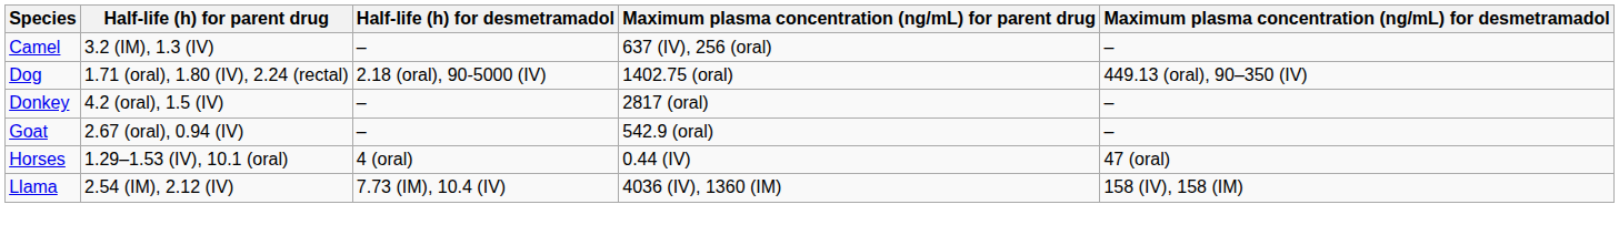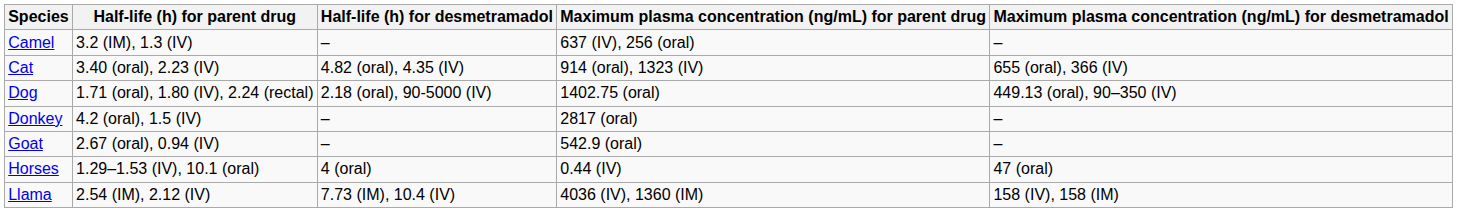 <table class=wikitable>
 <tr>
 <th>Species</th>
 <th>Half-life (h) for parent drug</th>
 <th>Half-life (h) for desmetramadol</th>
 <th>Maximum plasma concentration (ng/mL) for parent drug</th>
 <th>Maximum plasma concentration (ng/mL) for desmetramadol</th>
 </tr>
 <tr>
 <td><a href='#'>Camel</a></td>
 <td>3.2 (IM), 1.3 (IV)</td>
 <td>–</td>
 <td>637 (IV), 256 (oral)</td>
 <td>–</td>
+</tr>
+<tr>
+<td><a href='#'>Cat</a></td>
+<td>3.40 (oral), 2.23 (IV)</td>
+<td>4.82 (oral), 4.35 (IV)</td>
+<td>914 (oral), 1323 (IV)</td>
+<td>655 (oral), 366 (IV)</td>
 </tr>
 <tr>
 <td><a href='#'>Dog</a></td>
 <td>1.71 (oral), 1.80 (IV), 2.24 (rectal)</td>
 <td>2.18 (oral), 90-5000 (IV)</td>
 <td>1402.75 (oral)</td>
 <td>449.13 (oral), 90–350 (IV)</td>
 </tr>
 <tr>
 <td><a href='#'>Donkey</a></td>
 <td>4.2 (oral), 1.5 (IV)</td>
 <td>–</td>
 <td>2817 (oral)</td>
 <td>–</td>
 </tr>
 <tr>
 <td><a href='#'>Goat</a></td>
 <td>2.67 (oral), 0.94 (IV)</td>
 <td>–</td>
 <td>542.9 (oral)</td>
 <td>–</td>
 </tr>
 <tr>
 <td><a href='#'>Horses</a></td>
 <td>1.29–1.53 (IV), 10.1 (oral)</td>
 <td>4 (oral)</td>
 <td>0.44 (IV)</td>
 <td>47 (oral)</td>
 </tr>
 <tr>
 <td><a href='#'>Llama</a></td>
 <td>2.54 (IM), 2.12 (IV)</td>
 <td>7.73 (IM), 10.4 (IV)</td>
 <td>4036 (IV), 1360 (IM)</td>
 <td>158 (IV), 158 (IM)</td>
 </tr>
 </table>
